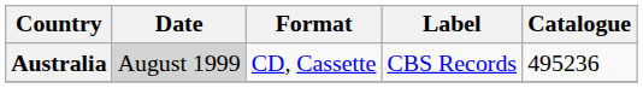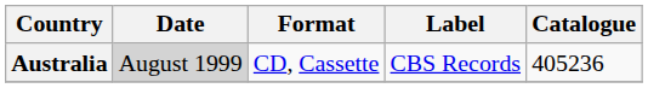 <table class="wikitable plainrowheaders">
 <tr>
 <th scope="col">Country</th>
 <th scope="col">Date</th>
 <th scope="col">Format</th>
 <th scope="col">Label</th>
 <th scope="col">Catalogue</th>
 </tr>
 <tr>
 <th scope="row">Australia</th>
 <td style="background: lightgrey;">August 1999</td>
 <td><a href='#'>CD</a>, <a href='#'>Cassette</a></td>
 <td><a href='#'>CBS Records</a></td>
-<td>495236</td>
+<td>405236</td>
 </tr>
 <tr>
 </tr>
 </table>
